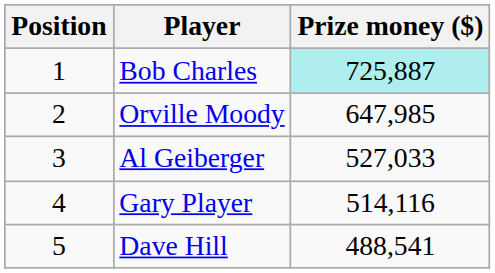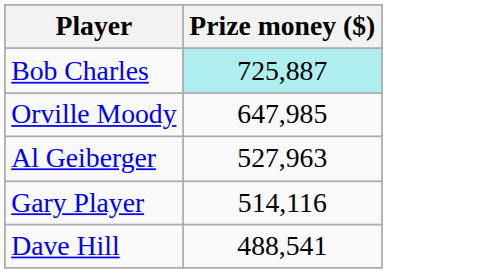 <table class="wikitable">
 <tr>
-<th>Position</th>
 <th>Player</th>
 <th>Prize money ($)</th>
 </tr>
 <tr>
-<td align=center>1</td>
 <td> <a href='#'>Bob Charles</a></td>
 <td align=center style="background: paleturquoise;">725,887</td>
 </tr>
 <tr>
-<td align=center>2</td>
 <td> <a href='#'>Orville Moody</a></td>
 <td align=center>647,985</td>
 </tr>
 <tr>
-<td align=center>3</td>
 <td> <a href='#'>Al Geiberger</a></td>
-<td align=center>527,033</td>
+<td align=center>527,963</td>
 </tr>
 <tr>
-<td align=center>4</td>
 <td> <a href='#'>Gary Player</a></td>
 <td align=center>514,116</td>
 </tr>
 <tr>
-<td align=center>5</td>
 <td> <a href='#'>Dave Hill</a></td>
 <td align=center>488,541</td>
 </tr>
 </table>
